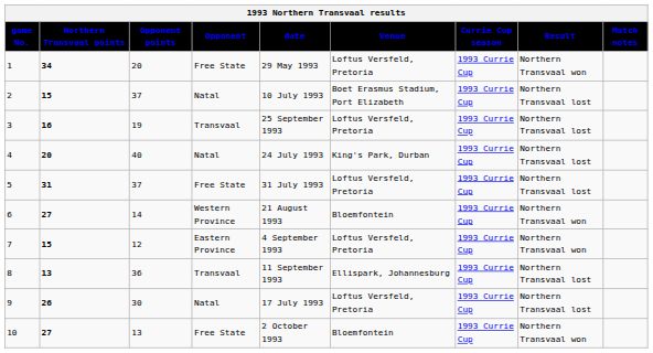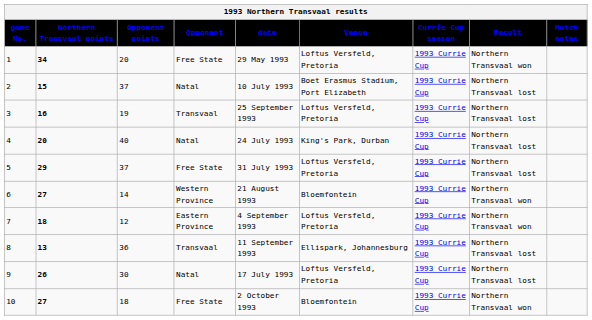 <table class="wikitable collapsible sortable" style="text-align:left; line-height:150%; font-size:90%; width:100%;">
 <tr>
 <th colspan=9><strong>1993 Northern Transvaal results</strong></th>
 </tr>
 <tr>
 <th style="background:black; color:blue;">game No.</th>
 <th style="background:black; color:blue;">Northern Transvaal points</th>
 <th style="background:black; color:blue;">Opponent points</th>
 <th style="background:black; color:blue;">Opponent</th>
 <th style="background:black; color:blue;">date</th>
 <th style="background:black; color:blue;">Venue</th>
 <th style="background:black; color:blue;">Currie Cup season</th>
 <th style="background:black; color:blue;">Result</th>
 <th style="background:black; color:blue;">Match notes</th>
 </tr>
 <tr>
 <td>1</td>
 <td><strong>34</strong></td>
 <td>20</td>
 <td>Free State</td>
 <td>29 May 1993</td>
 <td>Loftus Versfeld, Pretoria</td>
 <td><a href='#'>1993 Currie Cup</a></td>
 <td>Northern Transvaal won</td>
 <td></td>
 </tr>
 <tr>
 <td>2</td>
 <td><strong>15</strong></td>
 <td>37</td>
 <td>Natal</td>
 <td>10 July 1993</td>
 <td>Boet Erasmus Stadium, Port Elizabeth</td>
 <td><a href='#'>1993 Currie Cup</a></td>
 <td>Northern Transvaal lost</td>
 <td></td>
 </tr>
 <tr>
 <td>3</td>
 <td><strong>16</strong></td>
 <td>19</td>
 <td>Transvaal</td>
 <td>25 September 1993</td>
 <td>Loftus Versfeld, Pretoria</td>
 <td><a href='#'>1993 Currie Cup</a></td>
 <td>Northern Transvaal lost</td>
 <td></td>
 </tr>
 <tr>
 <td>4</td>
 <td><strong>20</strong></td>
 <td>40</td>
 <td>Natal</td>
 <td>24 July 1993</td>
 <td>King's  Park, Durban</td>
 <td><a href='#'>1993 Currie Cup</a></td>
 <td>Northern Transvaal lost</td>
 <td></td>
 </tr>
 <tr>
 <td>5</td>
-<td><strong>31</strong></td>
+<td><strong>29</strong></td>
 <td>37</td>
 <td>Free State</td>
 <td>31 July 1993</td>
 <td>Loftus Versfeld, Pretoria</td>
 <td><a href='#'>1993 Currie Cup</a></td>
 <td>Northern Transvaal lost</td>
 <td></td>
 </tr>
 <tr>
 <td>6</td>
 <td><strong>27</strong></td>
 <td>14</td>
 <td>Western Province</td>
 <td>21 August 1993</td>
 <td>Bloemfontein</td>
 <td><a href='#'>1993 Currie Cup</a></td>
 <td>Northern Transvaal won</td>
 <td></td>
 </tr>
 <tr>
 <td>7</td>
-<td><strong>15</strong></td>
+<td><strong>18</strong></td>
 <td>12</td>
 <td>Eastern Province</td>
 <td>4 September 1993</td>
 <td>Loftus Versfeld, Pretoria</td>
 <td><a href='#'>1993 Currie Cup</a></td>
 <td>Northern Transvaal won</td>
 <td></td>
 </tr>
 <tr>
 <td>8</td>
 <td><strong>13</strong></td>
 <td>36</td>
 <td>Transvaal</td>
 <td>11 September 1993</td>
 <td>Ellispark, Johannesburg</td>
 <td><a href='#'>1993 Currie Cup</a></td>
 <td>Northern Transvaal lost</td>
 <td></td>
 </tr>
 <tr>
 <td>9</td>
 <td><strong>26</strong></td>
 <td>30</td>
 <td>Natal</td>
 <td>17 July 1993</td>
 <td>Loftus Versfeld, Pretoria</td>
 <td><a href='#'>1993 Currie Cup</a></td>
 <td>Northern Transvaal lost</td>
 <td></td>
 </tr>
 <tr>
 <td>10</td>
 <td><strong>27</strong></td>
-<td>13</td>
+<td>18</td>
 <td>Free State</td>
 <td>2 October 1993</td>
 <td>Bloemfontein</td>
 <td><a href='#'>1993 Currie Cup</a></td>
 <td>Northern Transvaal won</td>
 <td></td>
 </tr>
 </table>
